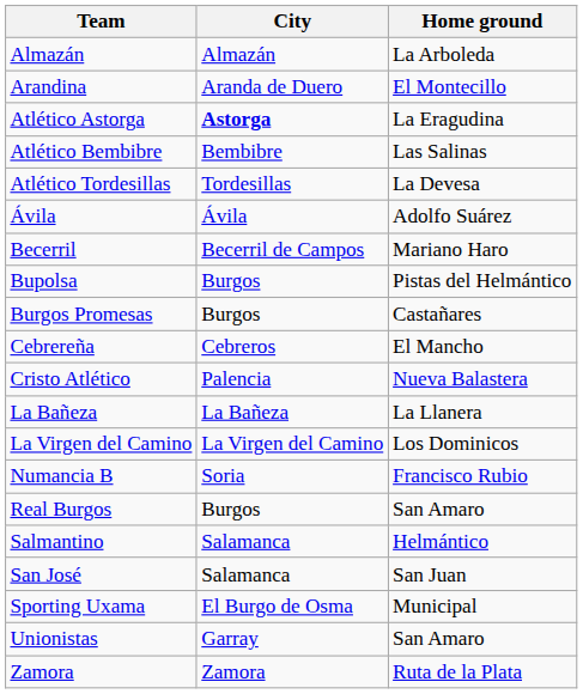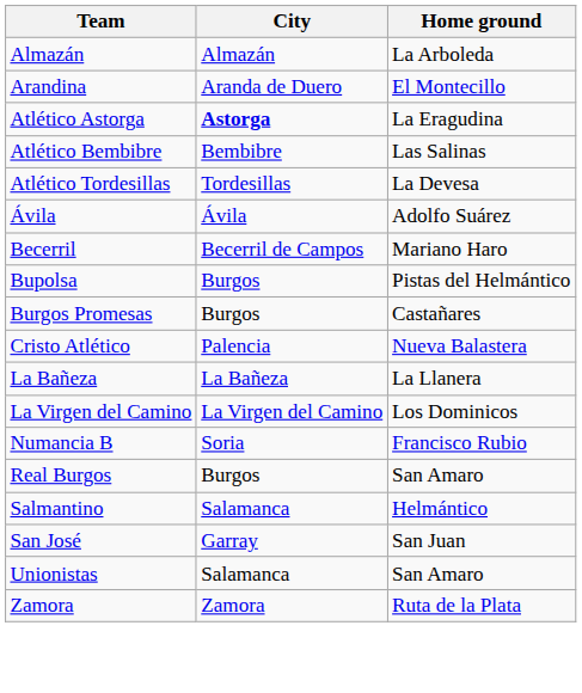 <table class="wikitable sortable">
 <tr>
 <th>Team</th>
 <th>City</th>
 <th>Home ground</th>
 </tr>
 <tr>
 <td><a href='#'>Almazán</a></td>
 <td><a href='#'>Almazán</a></td>
 <td>La Arboleda</td>
 </tr>
 <tr>
 <td><a href='#'>Arandina</a></td>
 <td><a href='#'>Aranda de Duero</a></td>
 <td><a href='#'>El Montecillo</a></td>
 </tr>
 <tr>
 <td><a href='#'>Atlético Astorga</a></td>
 <td><strong><a href='#'>Astorga</a></strong></td>
 <td>La Eragudina</td>
 </tr>
 <tr>
 <td><a href='#'>Atlético Bembibre</a></td>
 <td><a href='#'>Bembibre</a></td>
 <td>Las Salinas</td>
 </tr>
 <tr>
 <td><a href='#'>Atlético Tordesillas</a></td>
 <td><a href='#'>Tordesillas</a></td>
 <td>La Devesa</td>
 </tr>
 <tr>
 <td><a href='#'>Ávila</a></td>
 <td><a href='#'>Ávila</a></td>
 <td>Adolfo Suárez</td>
 </tr>
 <tr>
 <td><a href='#'>Becerril</a></td>
 <td><a href='#'>Becerril de Campos</a></td>
 <td>Mariano Haro</td>
 </tr>
 <tr>
 <td><a href='#'>Bupolsa</a></td>
 <td><a href='#'>Burgos</a></td>
 <td>Pistas del Helmántico</td>
 </tr>
 <tr>
 <td><a href='#'>Burgos Promesas</a></td>
 <td>Burgos</td>
 <td>Castañares</td>
 </tr>
 <tr>
-<td><a href='#'>Cebrereña</a></td>
-<td><a href='#'>Cebreros</a></td>
-<td>El Mancho</td>
-</tr>
-<tr>
 <td><a href='#'>Cristo Atlético</a></td>
 <td><a href='#'>Palencia</a></td>
 <td><a href='#'>Nueva Balastera</a></td>
 </tr>
 <tr>
 <td><a href='#'>La Bañeza</a></td>
 <td><a href='#'>La Bañeza</a></td>
 <td>La Llanera</td>
 </tr>
 <tr>
 <td><a href='#'>La Virgen del Camino</a></td>
 <td><a href='#'>La Virgen del Camino</a></td>
 <td>Los Dominicos</td>
 </tr>
 <tr>
 <td><a href='#'>Numancia B</a></td>
 <td><a href='#'>Soria</a></td>
 <td><a href='#'>Francisco Rubio</a></td>
 </tr>
 <tr>
 <td><a href='#'>Real Burgos</a></td>
 <td>Burgos</td>
 <td>San Amaro</td>
 </tr>
 <tr>
 <td><a href='#'>Salmantino</a></td>
 <td><a href='#'>Salamanca</a></td>
 <td><a href='#'>Helmántico</a></td>
 </tr>
 <tr>
 <td><a href='#'>San José</a></td>
-<td>Salamanca</td>
+<td><a href='#'>Garray</a></td>
 <td>San Juan</td>
 </tr>
 <tr>
-<td><a href='#'>Sporting Uxama</a></td>
-<td><a href='#'>El Burgo de Osma</a></td>
-<td>Municipal</td>
-</tr>
-<tr>
 <td><a href='#'>Unionistas</a></td>
-<td><a href='#'>Garray</a></td>
+<td>Salamanca</td>
 <td>San Amaro</td>
 </tr>
 <tr>
 <td><a href='#'>Zamora</a></td>
 <td><a href='#'>Zamora</a></td>
 <td><a href='#'>Ruta de la Plata</a></td>
 </tr>
 </table>
